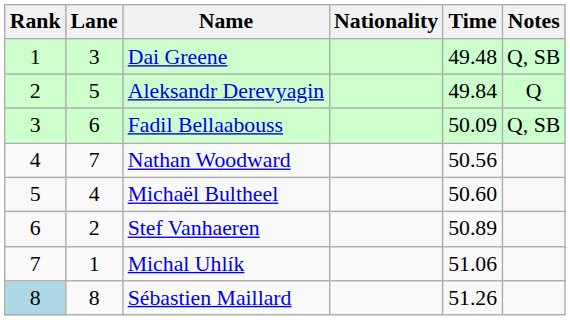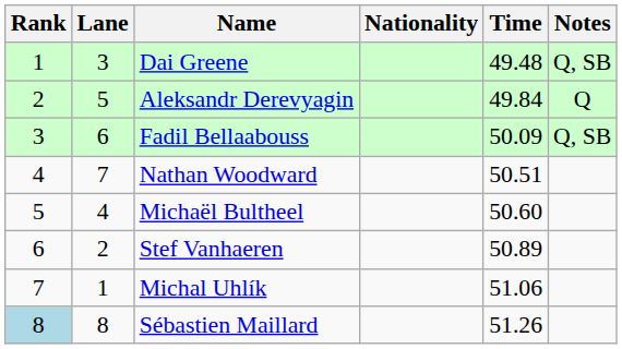 <table class="wikitable sortable" style="text-align:center">
 <tr>
 <th>Rank</th>
 <th>Lane</th>
 <th>Name</th>
 <th>Nationality</th>
 <th>Time</th>
 <th>Notes</th>
 </tr>
 <tr bgcolor=ccffcc>
 <td>1</td>
 <td>3</td>
 <td align="left"><a href='#'>Dai Greene</a></td>
 <td align=left></td>
 <td>49.48</td>
 <td>Q, SB</td>
 </tr>
 <tr bgcolor=ccffcc>
 <td>2</td>
 <td>5</td>
 <td align="left"><a href='#'>Aleksandr Derevyagin</a></td>
 <td align=left></td>
 <td>49.84</td>
 <td>Q</td>
 </tr>
 <tr bgcolor=ccffcc>
 <td>3</td>
 <td>6</td>
 <td align="left"><a href='#'>Fadil Bellaabouss</a></td>
 <td align=left></td>
 <td>50.09</td>
 <td>Q, SB</td>
 </tr>
 <tr>
 <td>4</td>
 <td>7</td>
 <td align="left"><a href='#'>Nathan Woodward</a></td>
 <td align=left></td>
-<td>50.56</td>
+<td>50.51</td>
 <td></td>
 </tr>
 <tr>
 <td>5</td>
 <td>4</td>
 <td align="left"><a href='#'>Michaël Bultheel</a></td>
 <td align=left></td>
 <td>50.60</td>
 <td></td>
 </tr>
 <tr>
 <td>6</td>
 <td>2</td>
 <td align="left"><a href='#'>Stef Vanhaeren</a></td>
 <td align=left></td>
 <td>50.89</td>
 <td></td>
 </tr>
 <tr>
 <td>7</td>
 <td>1</td>
 <td align="left"><a href='#'>Michal Uhlík</a></td>
 <td align=left></td>
 <td>51.06</td>
 <td></td>
 </tr>
 <tr>
 <td style="background: lightblue;">8</td>
 <td>8</td>
 <td align="left"><a href='#'>Sébastien Maillard</a></td>
 <td align=left></td>
 <td>51.26</td>
 <td></td>
 </tr>
 </table>
